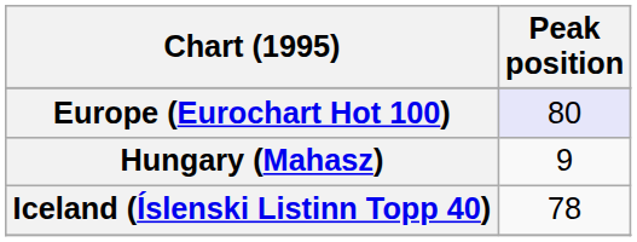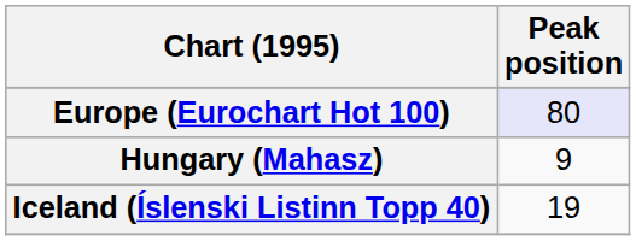 <table class="wikitable sortable plainrowheaders" style="text-align:center">
 <tr>
 <th scope="col">Chart (1995)</th>
 <th scope="col">Peak<br>position</th>
 </tr>
 <tr>
 </tr>
 <tr>
 <th scope="row">Europe (<a href='#'>Eurochart Hot 100</a>)</th>
 <td style="background: lavender;">80</td>
 </tr>
 <tr>
 <th scope="row">Hungary (<a href='#'>Mahasz</a>)</th>
 <td>9</td>
 </tr>
 <tr>
 <th scope="row">Iceland (<a href='#'>Íslenski Listinn Topp 40</a>)</th>
-<td>78</td>
+<td>19</td>
 </tr>
 <tr>
 </tr>
 <tr>
 </tr>
 <tr>
 </tr>
 <tr>
 </tr>
 <tr>
 </tr>
 <tr>
 </tr>
 </table>
